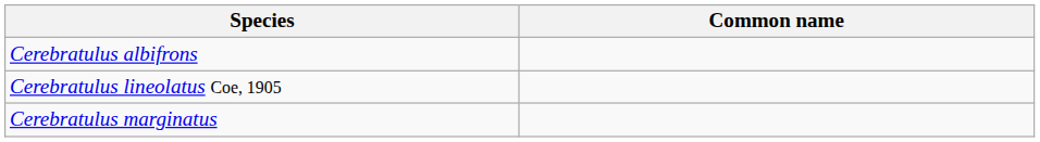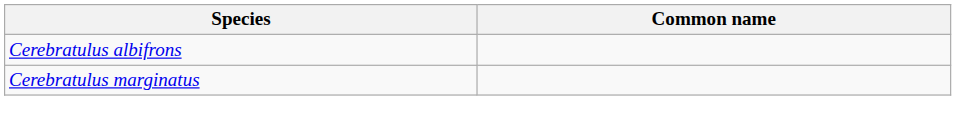 <table width=90% class="wikitable">
 <tr>
 <th width=25%>Species</th>
 <th width=25%>Common name</th>
 </tr>
 <tr>
 <td><em><a href='#'>Cerebratulus albifrons</a></em></td>
 <td></td>
 </tr>
 <tr>
-<td><em><a href='#'>Cerebratulus lineolatus</a></em> <small> Coe, 1905 </small></td>
-<td></td>
-</tr>
-<tr>
 <td><em><a href='#'>Cerebratulus marginatus</a></em></td>
 <td></td>
 </tr>
 </table>
